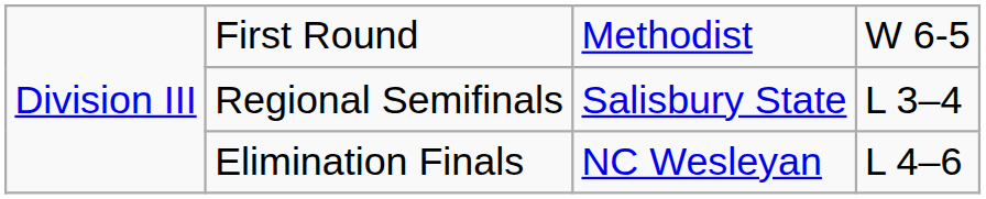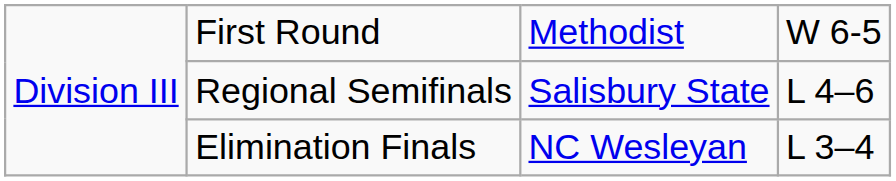 <table class="wikitable">
 <tr>
 <td rowspan="3"><a href='#'>Division III</a></td>
 <td>First Round</td>
 <td><a href='#'>Methodist</a></td>
 <td>W 6-5</td>
 </tr>
 <tr>
 <td>Regional Semifinals</td>
 <td><a href='#'>Salisbury State</a></td>
-<td>L 3–4</td>
+<td>L 4–6</td>
 </tr>
 <tr>
 <td>Elimination Finals</td>
 <td><a href='#'>NC Wesleyan</a></td>
-<td>L 4–6</td>
+<td>L 3–4</td>
 </tr>
 </table>
